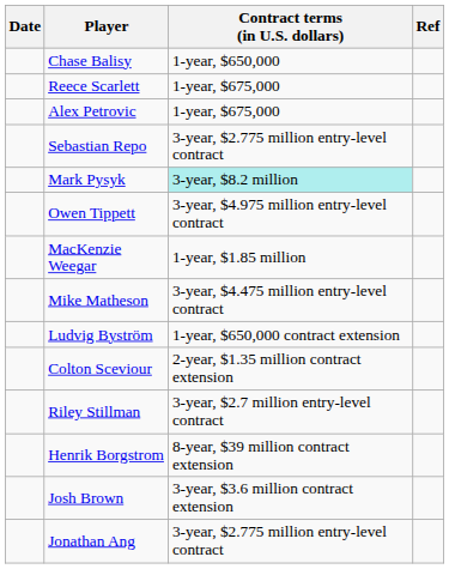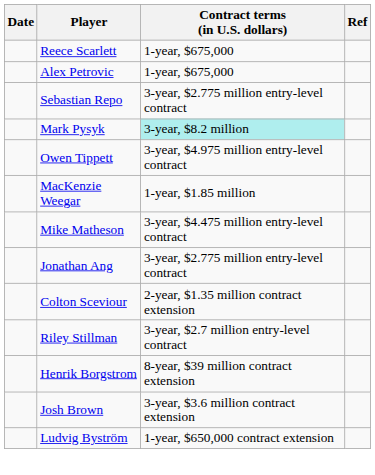 <table class="wikitable" style="width:50%;">
 <tr style="background:#ddd; text-align:center;">
 <th>Date</th>
 <th>Player</th>
 <th>Contract terms<br>(in U.S. dollars)</th>
 <th>Ref</th>
-</tr>
-<tr>
-<td></td>
-<td><a href='#'>Chase Balisy</a></td>
-<td>1-year, $650,000</td>
-<td></td>
 </tr>
 <tr>
 <td></td>
 <td><a href='#'>Reece Scarlett</a></td>
 <td>1-year, $675,000</td>
 <td></td>
 </tr>
 <tr>
 <td></td>
 <td><a href='#'>Alex Petrovic</a></td>
 <td>1-year, $675,000</td>
 <td></td>
 </tr>
 <tr>
 <td></td>
 <td><a href='#'>Sebastian Repo</a></td>
 <td>3-year, $2.775 million entry-level contract</td>
 <td></td>
 </tr>
 <tr>
 <td></td>
 <td><a href='#'>Mark Pysyk</a></td>
 <td style="background: paleturquoise;">3-year, $8.2 million</td>
 <td></td>
 </tr>
 <tr>
 <td></td>
 <td><a href='#'>Owen Tippett</a></td>
 <td>3-year, $4.975 million entry-level contract</td>
 <td></td>
 </tr>
 <tr>
 <td></td>
 <td><a href='#'>MacKenzie Weegar</a></td>
 <td>1-year, $1.85 million</td>
 <td></td>
 </tr>
 <tr>
 <td></td>
 <td><a href='#'>Mike Matheson</a></td>
 <td>3-year, $4.475 million entry-level contract</td>
 <td></td>
 </tr>
 <tr>
 <td></td>
-<td><a href='#'>Ludvig Byström</a></td>
-<td>1-year, $650,000 contract extension</td>
+<td><a href='#'>Jonathan Ang</a></td>
+<td>3-year, $2.775 million entry-level contract</td>
 <td></td>
 </tr>
 <tr>
 <td></td>
 <td><a href='#'>Colton Sceviour</a></td>
 <td>2-year, $1.35 million contract extension</td>
 <td></td>
 </tr>
 <tr>
 <td></td>
 <td><a href='#'>Riley Stillman</a></td>
 <td>3-year, $2.7 million entry-level contract</td>
 <td></td>
 </tr>
 <tr>
 <td></td>
 <td><a href='#'>Henrik Borgstrom</a></td>
 <td>8-year, $39 million contract extension</td>
 <td></td>
 </tr>
 <tr>
 <td></td>
 <td><a href='#'>Josh Brown</a></td>
 <td>3-year, $3.6 million contract extension</td>
 <td></td>
 </tr>
 <tr>
 <td></td>
-<td><a href='#'>Jonathan Ang</a></td>
-<td>3-year, $2.775 million entry-level contract</td>
+<td><a href='#'>Ludvig Byström</a></td>
+<td>1-year, $650,000 contract extension</td>
 <td></td>
 </tr>
 </table>
